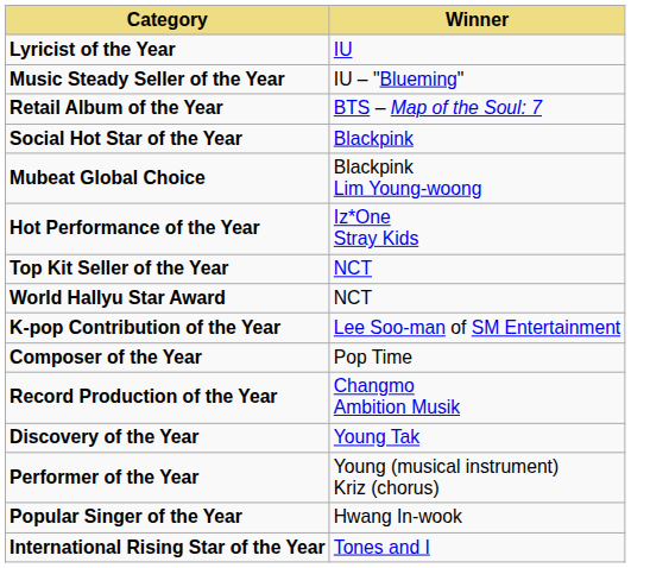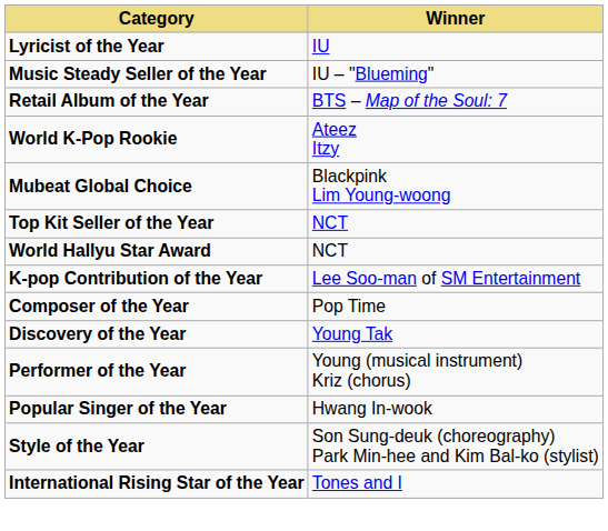 <table class="wikitable">
 <tr>
 <th style="background:#EEDD82">Category</th>
 <th style="background:#EEDD82">Winner</th>
 </tr>
 <tr>
 <td><strong>Lyricist of the Year</strong></td>
 <td><a href='#'>IU</a></td>
 </tr>
 <tr>
 <td><strong>Music Steady Seller of the Year</strong></td>
 <td>IU – "<a href='#'>Blueming</a>"</td>
 </tr>
 <tr>
 <td><strong>Retail Album of the Year</strong></td>
 <td><a href='#'>BTS</a> – <em><a href='#'>Map of the Soul: 7</a></em></td>
 </tr>
 <tr>
-<td><strong>Social Hot Star of the Year</strong></td>
-<td><a href='#'>Blackpink</a></td>
+<td><strong>World K-Pop Rookie</strong></td>
+<td><a href='#'>Ateez</a><br><a href='#'>Itzy</a></td>
 </tr>
 <tr>
 <td><strong>Mubeat Global Choice</strong></td>
 <td>Blackpink<br><a href='#'>Lim Young-woong</a></td>
-</tr>
-<tr>
-<td><strong>Hot Performance of the Year</strong></td>
-<td><a href='#'>Iz*One</a><br><a href='#'>Stray Kids</a></td>
 </tr>
 <tr>
 <td><strong>Top Kit Seller of the Year</strong></td>
 <td><a href='#'>NCT</a></td>
 </tr>
 <tr>
 <td><strong>World Hallyu Star Award</strong></td>
 <td>NCT</td>
 </tr>
 <tr>
 <td><strong>K-pop Contribution of the Year</strong></td>
 <td><a href='#'>Lee Soo-man</a> of <a href='#'>SM Entertainment</a></td>
 </tr>
 <tr>
 <td><strong>Composer of the Year</strong></td>
 <td>Pop Time</td>
 </tr>
 <tr>
-<td><strong>Record Production of the Year</strong></td>
-<td><a href='#'>Changmo</a><br><a href='#'>Ambition Musik</a></td>
-</tr>
-<tr>
 <td><strong>Discovery of the Year</strong></td>
 <td><a href='#'>Young Tak</a></td>
 </tr>
 <tr>
 <td><strong>Performer of the Year</strong></td>
 <td>Young (musical instrument)<br>Kriz (chorus)</td>
 </tr>
 <tr>
 <td><strong>Popular Singer of the Year</strong></td>
 <td>Hwang In-wook</td>
 </tr>
 <tr>
+<td><strong>Style of the Year</strong></td>
+<td>Son Sung-deuk (choreography)<br>Park Min-hee and Kim Bal-ko (stylist)</td>
+</tr>
+<tr>
 <td><strong>International Rising Star of the Year</strong></td>
 <td><a href='#'>Tones and I</a></td>
 </tr>
 </table>
